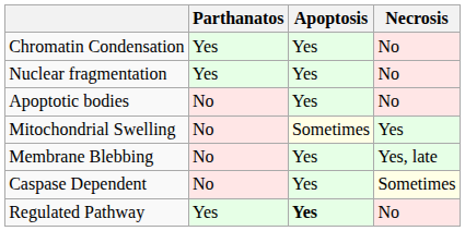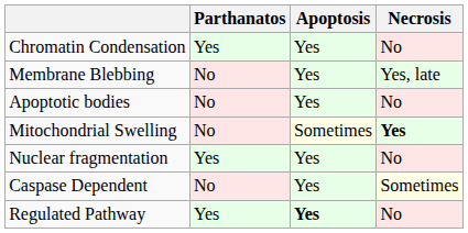 <table class="wikitable">
 <tr>
 <th></th>
 <th>Parthanatos</th>
 <th>Apoptosis</th>
 <th>Necrosis</th>
 </tr>
 <tr>
 <td>Chromatin Condensation</td>
 <td bgcolor="#E6FFE6">Yes</td>
 <td bgcolor="#E6FFE6">Yes</td>
 <td bgcolor="FFE6E6">No</td>
 </tr>
 <tr>
-<td>Nuclear fragmentation</td>
+<td>Membrane Blebbing</td>
+<td bgcolor="#FFE6E6">No</td>
 <td bgcolor="#E6FFE6">Yes</td>
-<td bgcolor="#E6FFE6">Yes</td>
-<td bgcolor="#FFE6E6">No</td>
+<td bgcolor="#E6FFE6">Yes, late</td>
 </tr>
 <tr>
 <td>Apoptotic bodies</td>
 <td bgcolor="#FFE6E6">No</td>
 <td bgcolor="#E6FFE6">Yes</td>
 <td bgcolor="#FFE6E6">No</td>
 </tr>
 <tr>
 <td>Mitochondrial Swelling</td>
 <td bgcolor="#FFE6E6">No</td>
 <td bgcolor="#FFFFE6">Sometimes</td>
-<td bgcolor="#E6FFE6">Yes</td>
+<td bgcolor="#E6FFE6"><strong>Yes</strong></td>
 </tr>
 <tr>
-<td>Membrane Blebbing</td>
+<td>Nuclear fragmentation</td>
+<td bgcolor="#E6FFE6">Yes</td>
+<td bgcolor="#E6FFE6">Yes</td>
 <td bgcolor="#FFE6E6">No</td>
-<td bgcolor="#E6FFE6">Yes</td>
-<td bgcolor="#E6FFE6">Yes, late</td>
 </tr>
 <tr>
 <td>Caspase Dependent</td>
 <td bgcolor="#FFE6E6">No</td>
 <td bgcolor="#E6FFE6">Yes</td>
 <td bgcolor="#FFFFE6">Sometimes</td>
 </tr>
 <tr>
 <td>Regulated Pathway</td>
 <td bgcolor="#E6FFE6">Yes</td>
 <td bgcolor="#E6FFE6"><strong>Yes</strong></td>
 <td bgcolor="#FFE6E6">No</td>
 </tr>
 <tr>
 </tr>
 </table>
